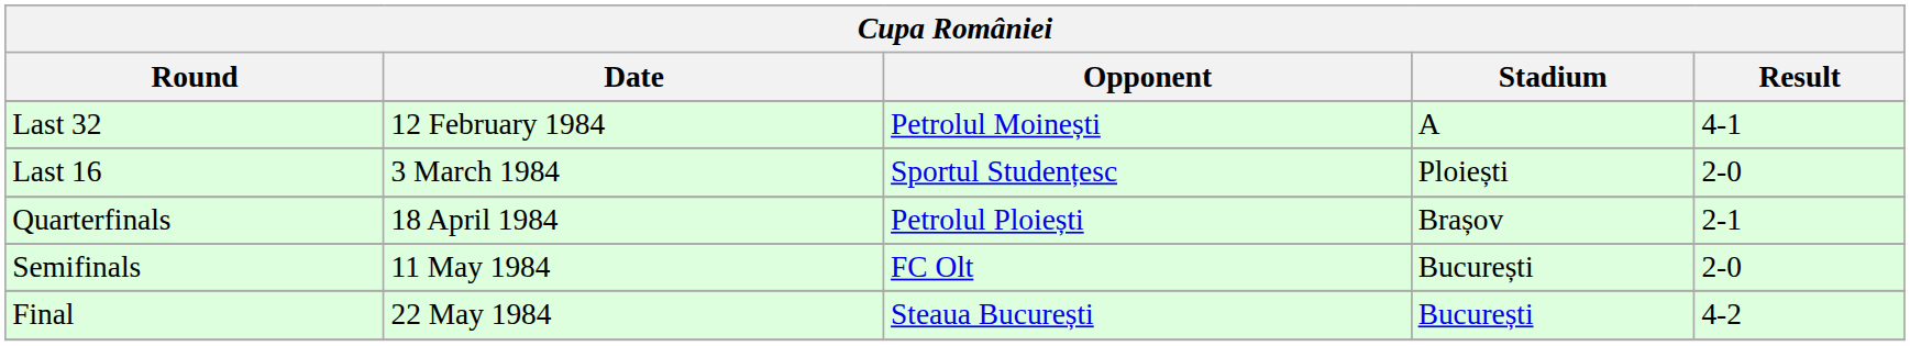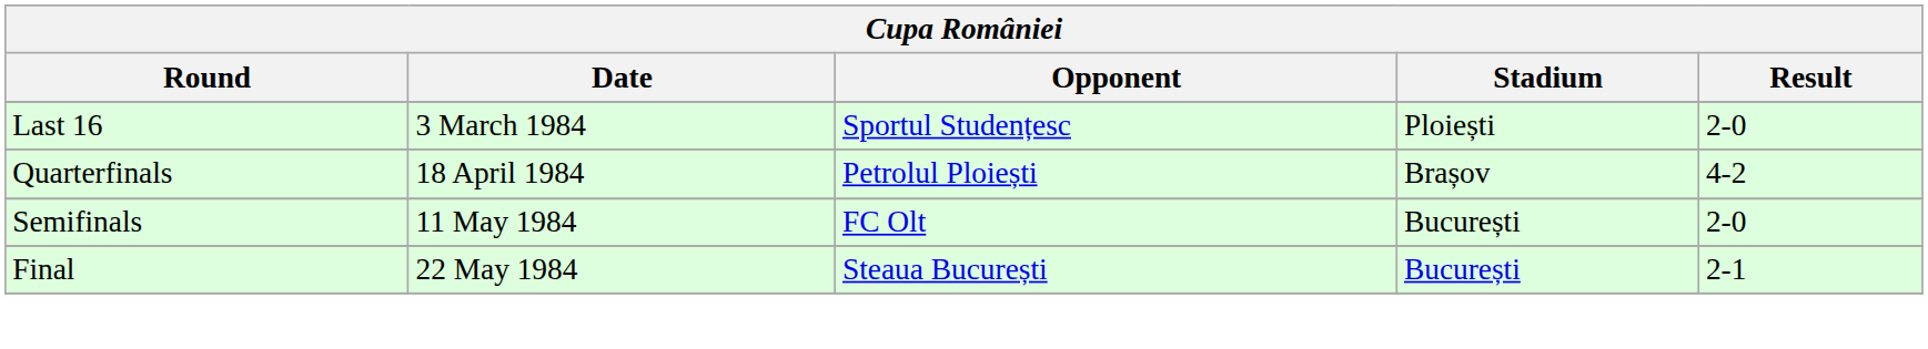 <table class="wikitable" style="width:80%;">
 <tr>
 <th colspan="5" style="text-align:center;"><em>Cupa României</em></th>
 </tr>
 <tr>
 <th>Round</th>
 <th>Date</th>
 <th>Opponent</th>
 <th>Stadium</th>
 <th>Result</th>
 </tr>
 <tr>
-</tr>
-<tr bgcolor="#ddffdd">
-<td>Last 32</td>
-<td>12 February 1984</td>
-<td><a href='#'>Petrolul Moinești</a></td>
-<td>A</td>
-<td>4-1</td>
 </tr>
 <tr>
 </tr>
 <tr bgcolor="#ddffdd">
 <td>Last 16</td>
 <td>3 March 1984</td>
 <td><a href='#'>Sportul Studențesc</a></td>
 <td>Ploiești</td>
 <td>2-0</td>
 </tr>
 <tr>
 </tr>
 <tr bgcolor="#ddffdd">
 <td>Quarterfinals</td>
 <td>18 April 1984</td>
 <td><a href='#'>Petrolul Ploiești</a></td>
 <td>Brașov</td>
-<td>2-1</td>
+<td>4-2</td>
 </tr>
 <tr>
 </tr>
 <tr bgcolor="#ddffdd">
 <td>Semifinals</td>
 <td>11 May 1984</td>
 <td><a href='#'>FC Olt</a></td>
 <td>București</td>
 <td>2-0</td>
 </tr>
 <tr>
 </tr>
 <tr bgcolor="#ddffdd">
 <td>Final</td>
 <td>22 May 1984</td>
 <td><a href='#'>Steaua București</a></td>
 <td><a href='#'>București</a></td>
-<td>4-2</td>
+<td>2-1</td>
 </tr>
 <tr>
 </tr>
 </table>
